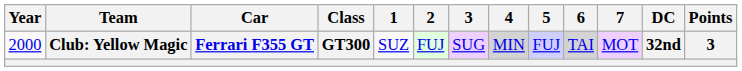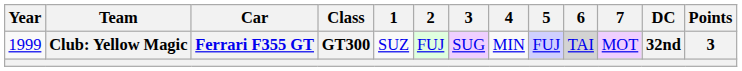 <table class="wikitable" style="text-align:center; font-size:85%">
 <tr>
 <th>Year</th>
 <th>Team</th>
 <th>Car</th>
 <th>Class</th>
 <th>1</th>
 <th>2</th>
 <th>3</th>
 <th>4</th>
 <th>5</th>
 <th>6</th>
 <th>7</th>
 <th>DC</th>
 <th>Points</th>
 </tr>
 <tr>
-<td><a href='#'>2000</a></td>
+<td><a href='#'>1999</a></td>
 <th nowrap>Club: Yellow Magic</th>
 <th nowrap><a href='#'>Ferrari F355 GT</a></th>
 <th>GT300</th>
 <td><a href='#'>SUZ</a></td>
 <td bgcolor="#DFFFDF"><a href='#'>FUJ</a><br></td>
 <td bgcolor="#EFCFFF"><a href='#'>SUG</a><br></td>
-<td style="background: lightgrey;"><a href='#'>MIN</a></td>
+<td><a href='#'>MIN</a></td>
 <td bgcolor="#CFCFFF"><a href='#'>FUJ</a><br></td>
 <td style="background: lightgrey;"><a href='#'>TAI</a></td>
 <td bgcolor="#EFCFFF"><a href='#'>MOT</a><br></td>
 <th>32nd</th>
 <th>3</th>
 </tr>
 <tr>
 <th colspan="13"></th>
 </tr>
 </table>
